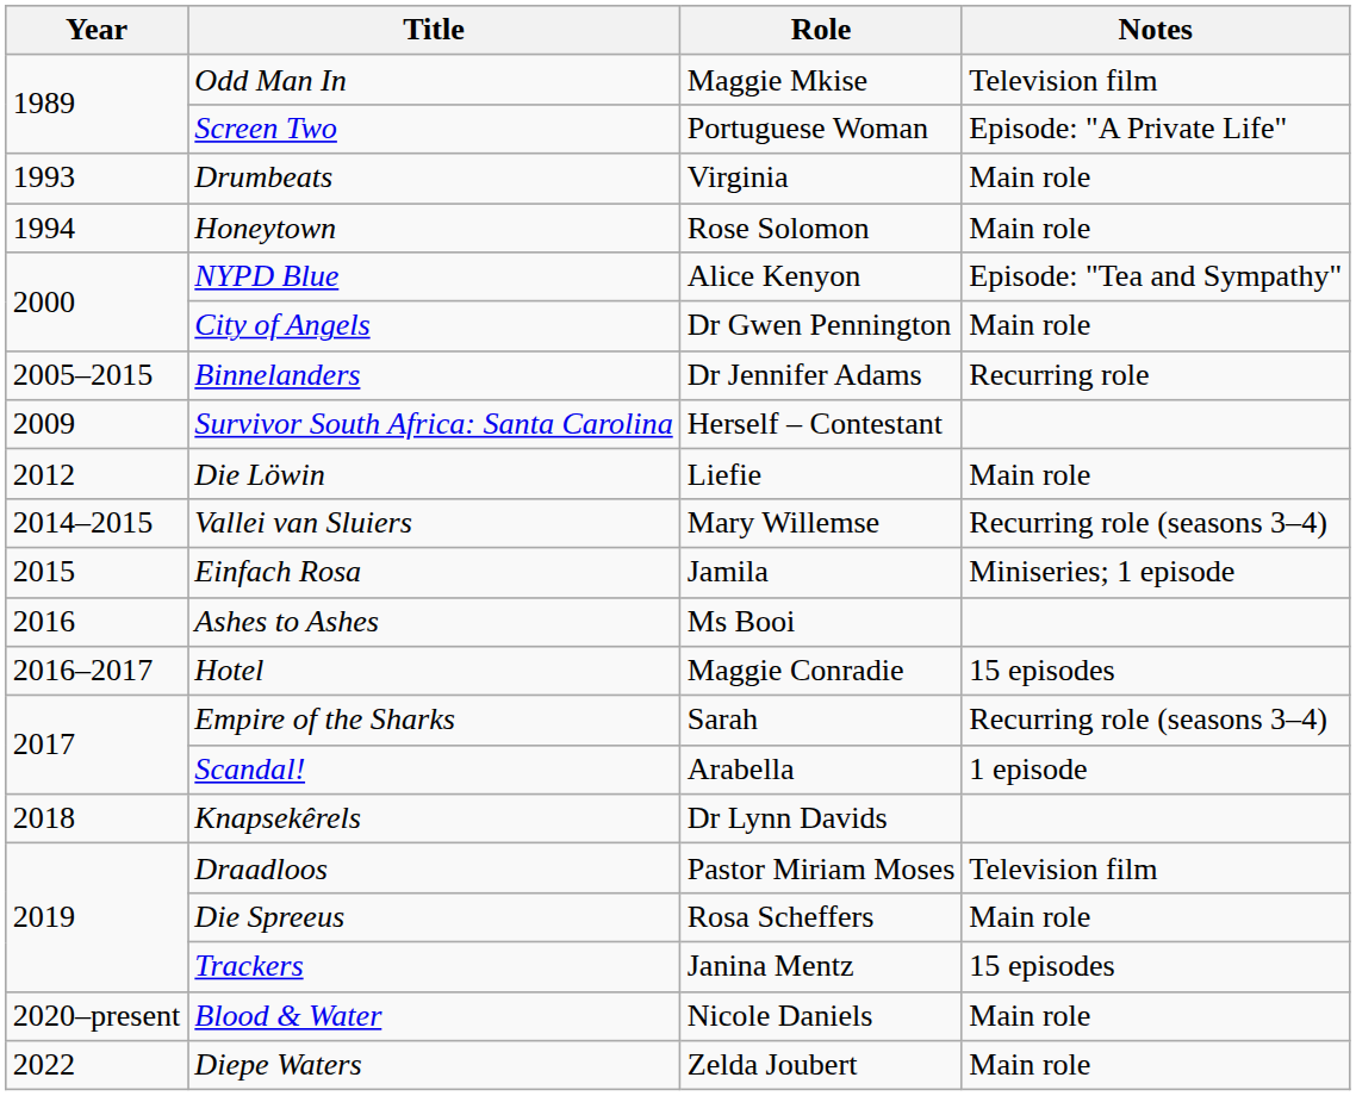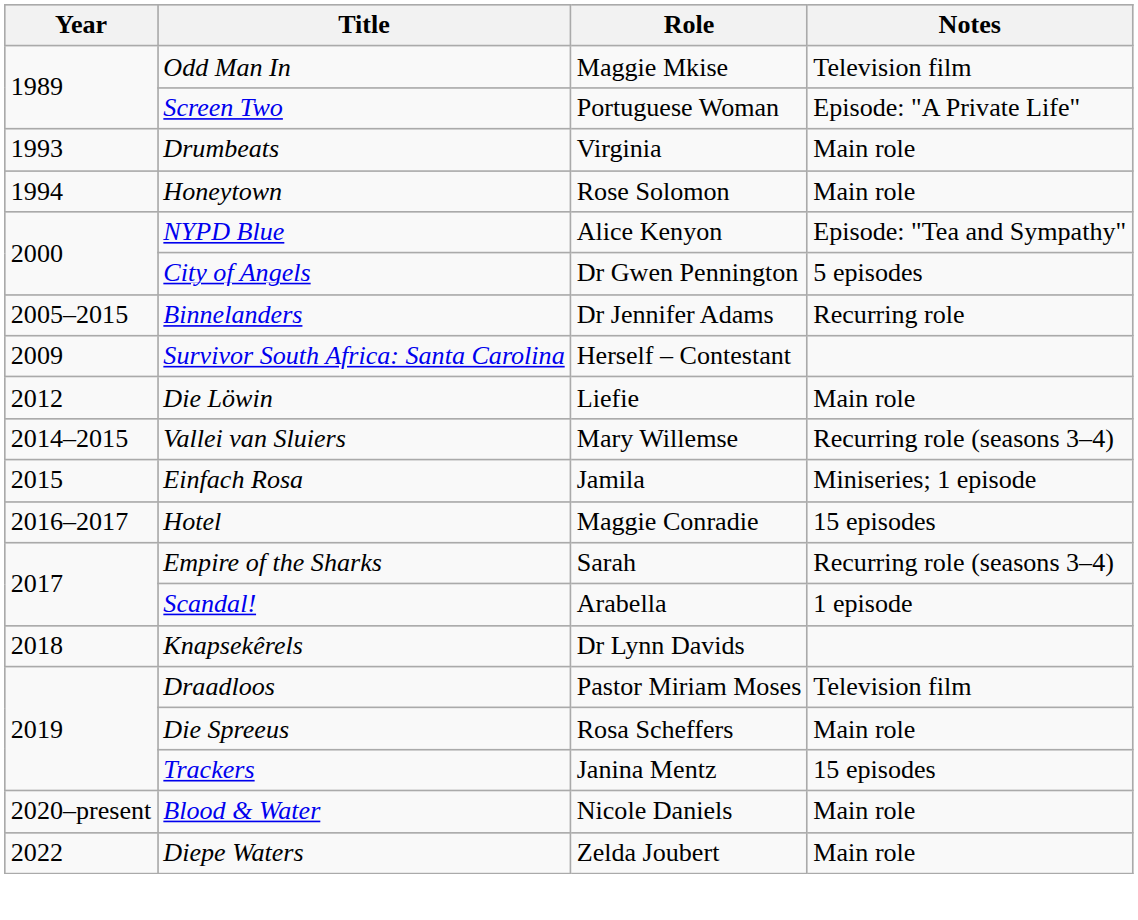 <table class="wikitable unsortable">
 <tr>
 <th>Year</th>
 <th>Title</th>
 <th>Role</th>
 <th>Notes</th>
 </tr>
 <tr>
 <td rowspan="2">1989</td>
 <td><em>Odd Man In</em></td>
 <td>Maggie Mkise</td>
 <td>Television film</td>
 </tr>
 <tr>
 <td><em><a href='#'>Screen Two</a></em></td>
 <td>Portuguese Woman</td>
 <td>Episode: "A Private Life"</td>
 </tr>
 <tr>
 <td>1993</td>
 <td><em>Drumbeats</em></td>
 <td>Virginia</td>
 <td>Main role</td>
 </tr>
 <tr>
 <td>1994</td>
 <td><em>Honeytown</em></td>
 <td>Rose Solomon</td>
 <td>Main role</td>
 </tr>
 <tr>
 <td rowspan="2">2000</td>
 <td><em><a href='#'>NYPD Blue</a></em></td>
 <td>Alice Kenyon</td>
 <td>Episode: "Tea and Sympathy"</td>
 </tr>
 <tr>
 <td><em><a href='#'>City of Angels</a></em></td>
 <td>Dr Gwen Pennington</td>
-<td>Main role</td>
+<td>5 episodes</td>
 </tr>
 <tr>
 <td>2005–2015</td>
 <td><em><a href='#'>Binnelanders</a></em></td>
 <td>Dr Jennifer Adams</td>
 <td>Recurring role</td>
 </tr>
 <tr>
 <td>2009</td>
 <td><em><a href='#'>Survivor South Africa: Santa Carolina</a></em></td>
 <td>Herself – Contestant</td>
 <td></td>
 </tr>
 <tr>
 <td>2012</td>
 <td><em>Die Löwin</em></td>
 <td>Liefie</td>
 <td>Main role</td>
 </tr>
 <tr>
 <td>2014–2015</td>
 <td><em>Vallei van Sluiers</em></td>
 <td>Mary Willemse</td>
 <td>Recurring role (seasons 3–4)</td>
 </tr>
 <tr>
 <td>2015</td>
 <td><em>Einfach Rosa</em></td>
 <td>Jamila</td>
 <td>Miniseries; 1 episode</td>
-</tr>
-<tr>
-<td>2016</td>
-<td><em>Ashes to Ashes</em></td>
-<td>Ms Booi</td>
-<td></td>
 </tr>
 <tr>
 <td>2016–2017</td>
 <td><em>Hotel</em></td>
 <td>Maggie Conradie</td>
 <td>15 episodes</td>
 </tr>
 <tr>
 <td rowspan="2">2017</td>
 <td><em>Empire of the Sharks</em></td>
 <td>Sarah</td>
 <td>Recurring role (seasons 3–4)</td>
 </tr>
 <tr>
 <td><em><a href='#'>Scandal!</a></em></td>
 <td>Arabella</td>
 <td>1 episode</td>
 </tr>
 <tr>
 <td>2018</td>
 <td><em>Knapsekêrels</em></td>
 <td>Dr Lynn Davids</td>
 <td></td>
 </tr>
 <tr>
 <td rowspan="3">2019</td>
 <td><em>Draadloos</em></td>
 <td>Pastor Miriam Moses</td>
 <td>Television film</td>
 </tr>
 <tr>
 <td><em>Die Spreeus</em></td>
 <td>Rosa Scheffers</td>
 <td>Main role</td>
 </tr>
 <tr>
 <td><em><a href='#'>Trackers</a></em></td>
 <td>Janina Mentz</td>
 <td>15 episodes</td>
 </tr>
 <tr>
 <td>2020–present</td>
 <td><em><a href='#'>Blood & Water</a></em></td>
 <td>Nicole Daniels</td>
 <td>Main role</td>
 </tr>
 <tr>
 <td>2022</td>
 <td><em>Diepe Waters</em></td>
 <td>Zelda Joubert</td>
 <td>Main role</td>
 </tr>
 </table>
